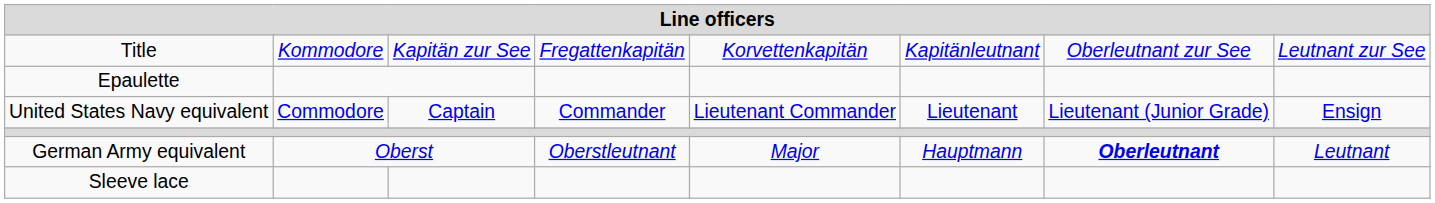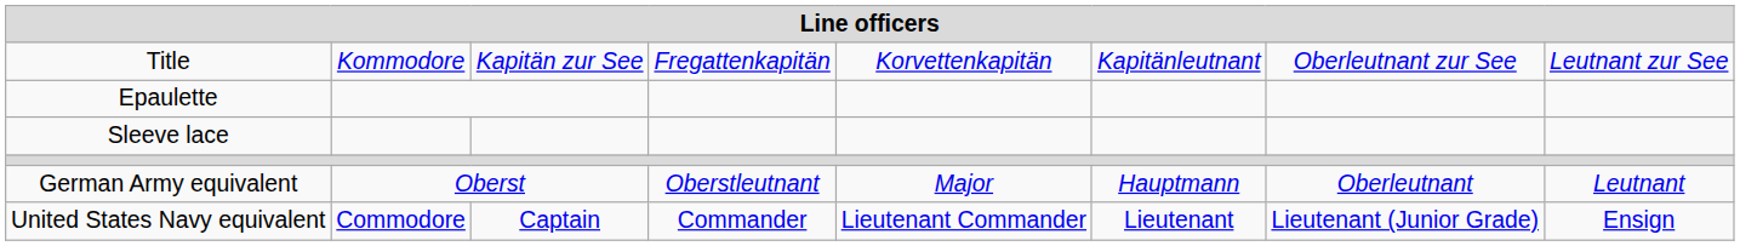 <table class="wikitable">
 <tr style="text-align:center;">
 <th colspan=8 style="background:#dadada">Line officers</th>
 </tr>
 <tr style="text-align:center;">
 <td>Title</td>
 <td><em><a href='#'>Kommodore</a></em></td>
 <td><em><a href='#'>Kapitän zur See</a></em></td>
 <td><em><a href='#'>Fregattenkapitän</a></em></td>
 <td><em><a href='#'>Korvettenkapitän</a></em></td>
 <td><em><a href='#'>Kapitänleutnant</a></em></td>
 <td><em><a href='#'>Oberleutnant zur See</a></em></td>
 <td><em><a href='#'>Leutnant zur See</a></em></td>
 </tr>
 <tr style="text-align:center;">
 <td>Epaulette</td>
 <td colspan=2></td>
 <td></td>
 <td></td>
 <td></td>
 <td></td>
 <td></td>
 </tr>
 <tr style="text-align:center;">
-<td>United States Navy equivalent</td>
-<td><a href='#'>Commodore</a></td>
-<td><a href='#'>Captain</a></td>
-<td><a href='#'>Commander</a></td>
-<td><a href='#'>Lieutenant Commander</a></td>
-<td><a href='#'>Lieutenant</a></td>
-<td><a href='#'>Lieutenant (Junior Grade)</a></td>
-<td><a href='#'>Ensign</a></td>
+<td>Sleeve lace</td>
+<td></td>
+<td></td>
+<td></td>
+<td></td>
+<td></td>
+<td></td>
+<td></td>
 </tr>
 <tr style="text-align:center;">
 <th colspan=8 style="background:#dadada"></th>
 </tr>
 <tr style="text-align:center;">
 <td>German Army equivalent</td>
 <td colspan=2><em><a href='#'>Oberst</a></em></td>
 <td><em><a href='#'>Oberstleutnant</a></em></td>
 <td><em><a href='#'>Major</a></em></td>
 <td><em><a href='#'>Hauptmann</a></em></td>
-<td><strong><em><a href='#'>Oberleutnant</a></em></strong></td>
+<td><em><a href='#'>Oberleutnant</a></em></td>
 <td><em><a href='#'>Leutnant</a></em></td>
 </tr>
 <tr style="text-align:center;">
-<td>Sleeve lace</td>
-<td></td>
-<td></td>
-<td></td>
-<td></td>
-<td></td>
-<td></td>
-<td></td>
+<td>United States Navy equivalent</td>
+<td><a href='#'>Commodore</a></td>
+<td><a href='#'>Captain</a></td>
+<td><a href='#'>Commander</a></td>
+<td><a href='#'>Lieutenant Commander</a></td>
+<td><a href='#'>Lieutenant</a></td>
+<td><a href='#'>Lieutenant (Junior Grade)</a></td>
+<td><a href='#'>Ensign</a></td>
 </tr>
 </table>
